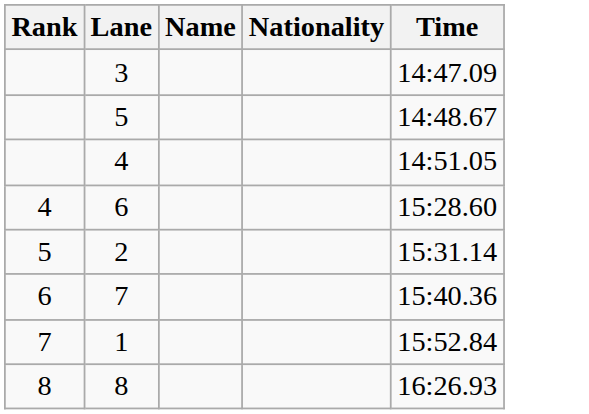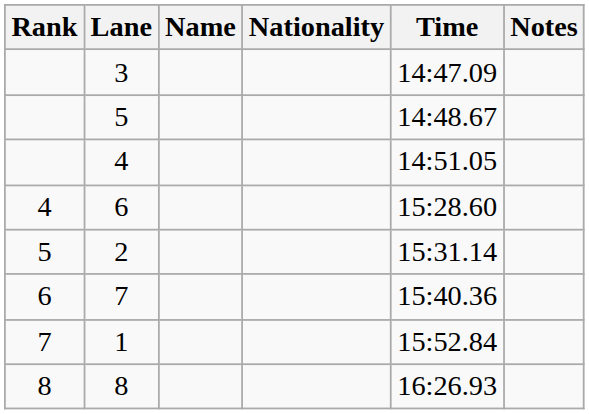 <table class="wikitable sortable" style="text-align:center">
 <tr>
 <th>Rank</th>
 <th>Lane</th>
 <th>Name</th>
 <th>Nationality</th>
 <th>Time</th>
+<th>Notes</th>
 </tr>
 <tr>
 <td></td>
 <td>3</td>
 <td align="left"></td>
 <td align="left"></td>
 <td>14:47.09</td>
+<td></td>
 </tr>
 <tr>
 <td></td>
 <td>5</td>
 <td align="left"></td>
 <td align="left"></td>
 <td>14:48.67</td>
+<td></td>
 </tr>
 <tr>
 <td></td>
 <td>4</td>
 <td align="left"></td>
 <td align="left"></td>
 <td>14:51.05</td>
+<td></td>
 </tr>
 <tr>
 <td>4</td>
 <td>6</td>
 <td align="left"></td>
 <td align="left"></td>
 <td>15:28.60</td>
+<td></td>
 </tr>
 <tr>
 <td>5</td>
 <td>2</td>
 <td align="left"></td>
 <td align="left"></td>
 <td>15:31.14</td>
+<td></td>
 </tr>
 <tr>
 <td>6</td>
 <td>7</td>
 <td align="left"></td>
 <td align="left"></td>
 <td>15:40.36</td>
+<td></td>
 </tr>
 <tr>
 <td>7</td>
 <td>1</td>
 <td align="left"></td>
 <td align="left"></td>
 <td>15:52.84</td>
+<td></td>
 </tr>
 <tr>
 <td>8</td>
 <td>8</td>
 <td align="left"></td>
 <td align="left"></td>
 <td>16:26.93</td>
+<td></td>
 </tr>
 </table>
